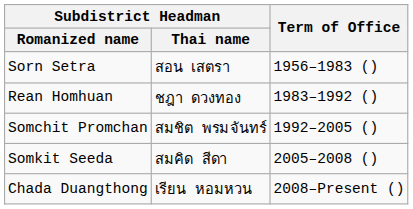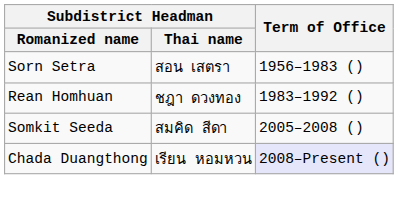 <table class="wikitable sortable static-row-numbers">
 <tr>
 <th colspan=2>Subdistrict Headman</th>
 <th rowspan=2>Term of Office</th>
 </tr>
 <tr>
 <th>Romanized name</th>
 <th>Thai name</th>
 </tr>
 <tr>
 <td>Sorn Setra</td>
 <td>สอน เสตรา</td>
 <td>1956–1983 ()</td>
 </tr>
 <tr>
 <td>Rean Homhuan</td>
 <td>ชฎา ดวงทอง</td>
 <td>1983–1992 ()</td>
 </tr>
 <tr>
-<td>Somchit Promchan</td>
-<td>สมชิต พรมจันทร์</td>
-<td>1992–2005 ()</td>
-</tr>
-<tr>
 <td>Somkit Seeda</td>
 <td>สมคิด สีดา</td>
 <td>2005–2008 ()</td>
 </tr>
 <tr>
 <td>Chada Duangthong</td>
 <td>เรียน หอมหวน</td>
-<td>2008–Present ()</td>
+<td style="background: lavender;">2008–Present ()</td>
 </tr>
 </table>
